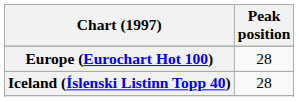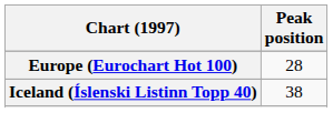 <table class="wikitable sortable plainrowheaders" style="text-align:center">
 <tr>
 <th>Chart (1997)</th>
 <th>Peak<br>position</th>
 </tr>
 <tr>
 </tr>
 <tr>
 </tr>
 <tr>
 <th scope="row">Europe (<a href='#'>Eurochart Hot 100</a>)</th>
 <td>28</td>
 </tr>
 <tr>
 </tr>
 <tr>
 </tr>
 <tr>
 <th scope="row">Iceland (<a href='#'>Íslenski Listinn Topp 40</a>)</th>
-<td>28</td>
+<td>38</td>
 </tr>
 <tr>
 </tr>
 <tr>
 </tr>
 <tr>
 </tr>
 <tr>
 </tr>
 <tr>
 </tr>
 <tr>
 </tr>
 <tr>
 </tr>
 </table>
